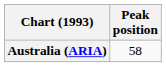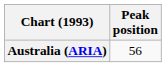 <table class="wikitable plainrowheaders" style="text-align:center">
 <tr>
 <th scope="col">Chart (1993)</th>
 <th scope="col">Peak<br>position</th>
 </tr>
 <tr>
 <th scope="row">Australia (<a href='#'>ARIA</a>)</th>
-<td>58</td>
+<td>56</td>
 </tr>
 </table>
